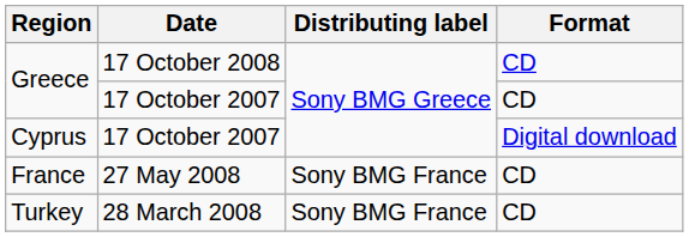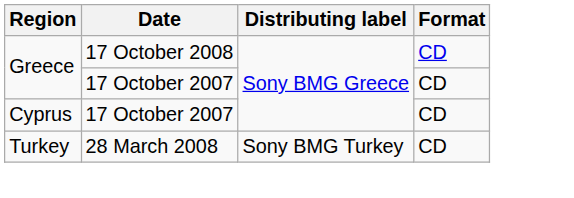 <table class="sortable wikitable">
 <tr>
 <th>Region</th>
 <th>Date</th>
 <th>Distributing label</th>
 <th>Format</th>
 </tr>
 <tr>
 <td rowspan="2">Greece</td>
 <td>17 October 2008</td>
 <td rowspan="3"><a href='#'>Sony BMG Greece</a></td>
 <td><a href='#'>CD</a></td>
 </tr>
 <tr>
 <td>17 October 2007</td>
 <td>CD</td>
 </tr>
 <tr>
 <td>Cyprus</td>
 <td>17 October 2007</td>
-<td><a href='#'>Digital download</a></td>
-</tr>
-<tr>
-<td>France</td>
-<td>27 May 2008</td>
-<td>Sony BMG France</td>
 <td>CD</td>
 </tr>
 <tr>
 <td>Turkey</td>
 <td>28 March 2008</td>
-<td>Sony BMG France</td>
+<td>Sony BMG Turkey</td>
 <td>CD</td>
 </tr>
 </table>
